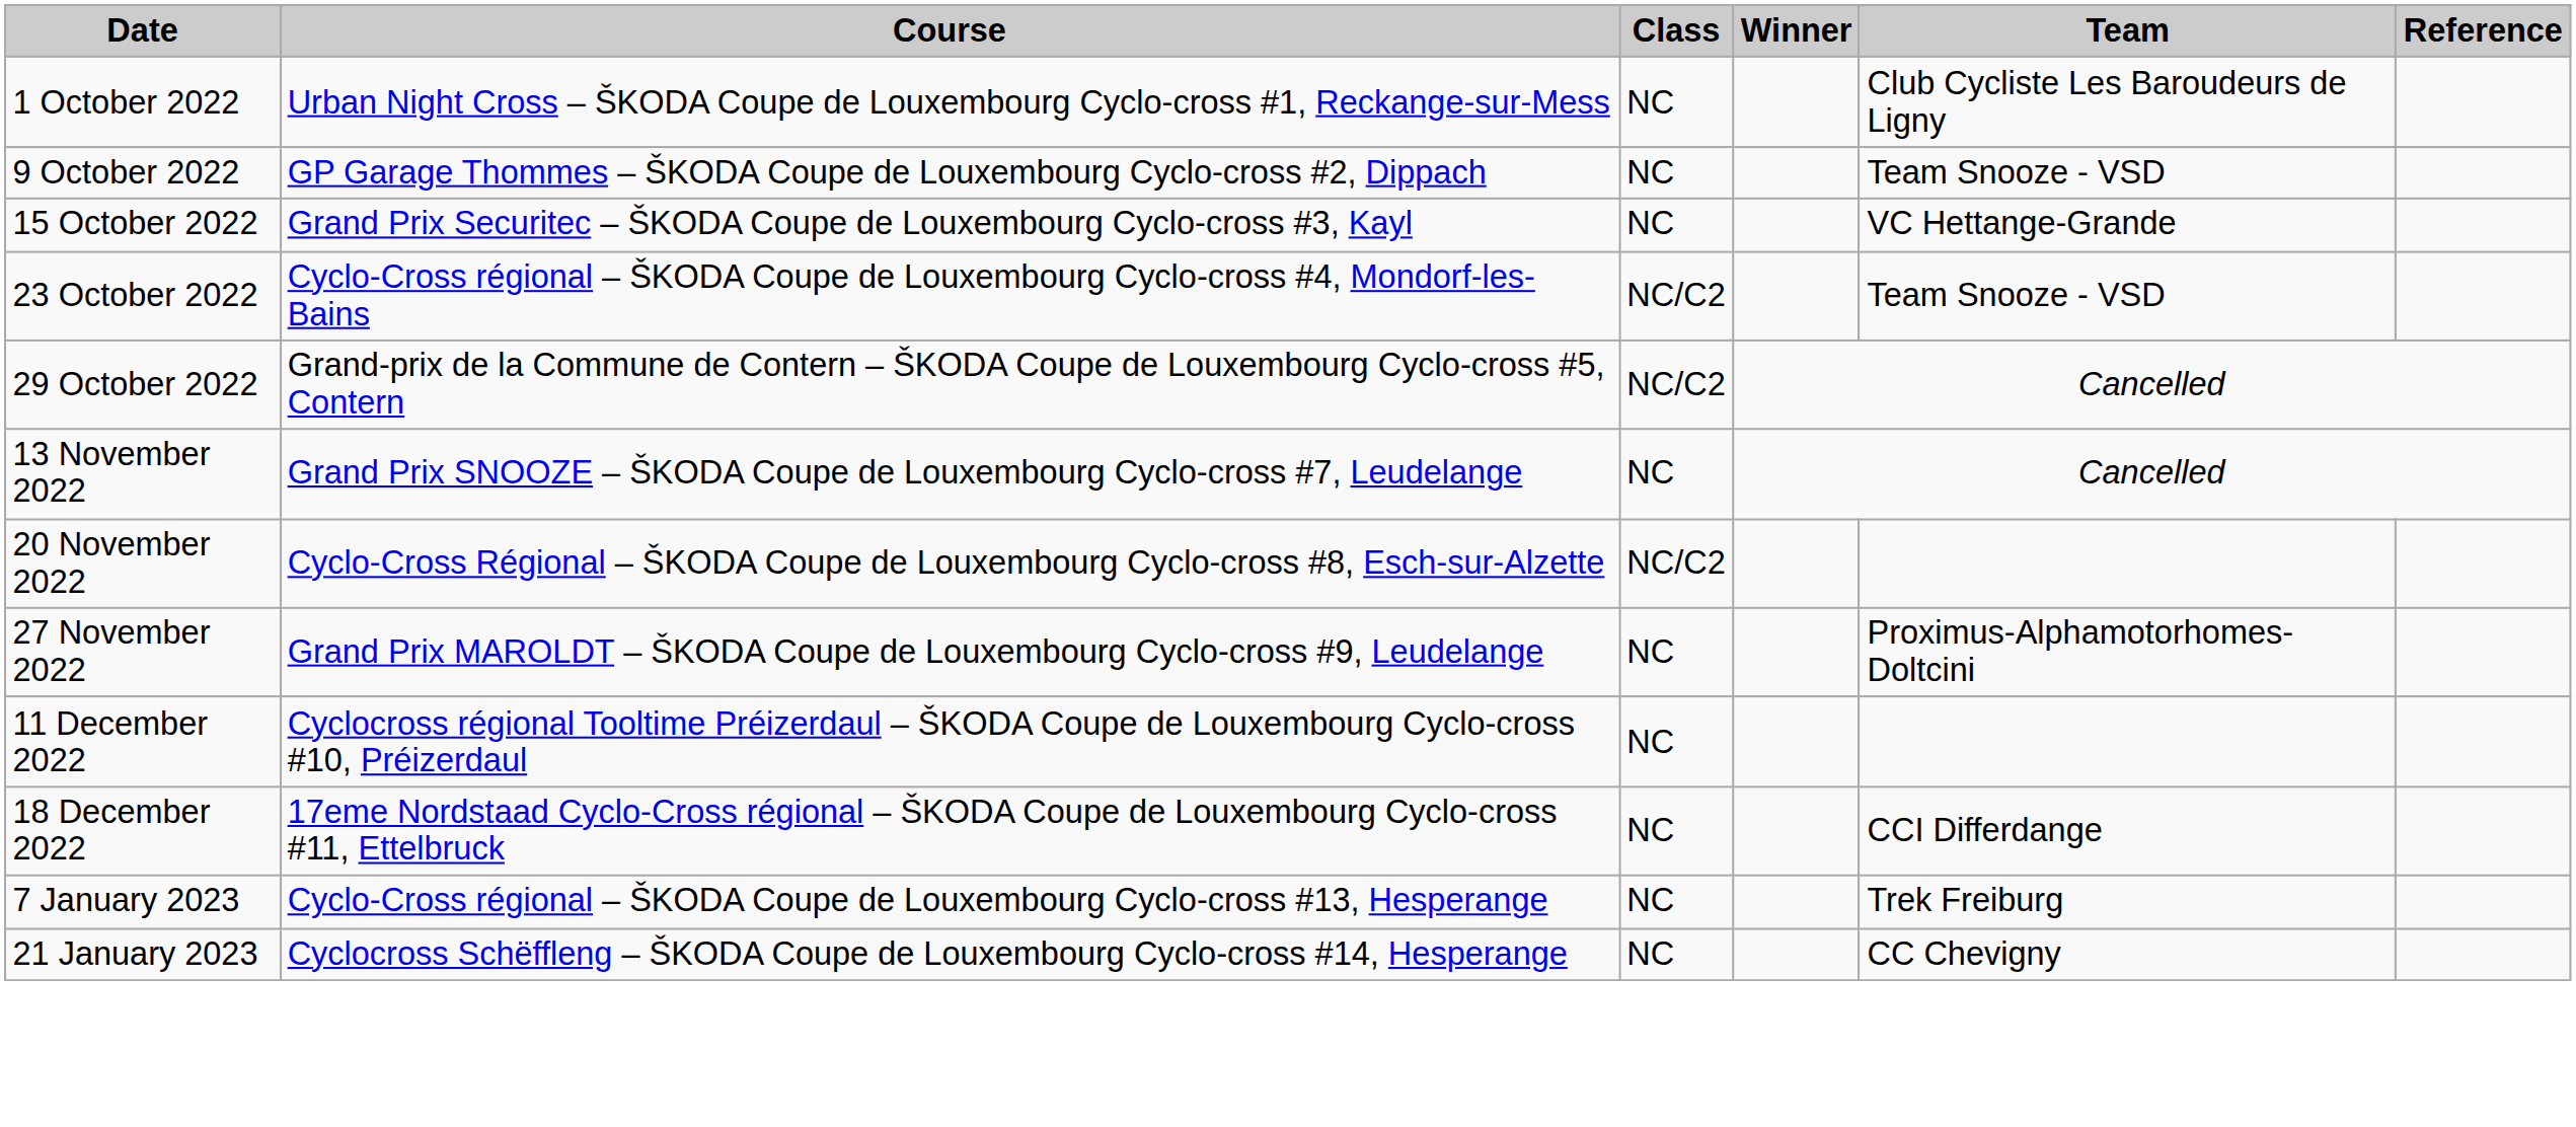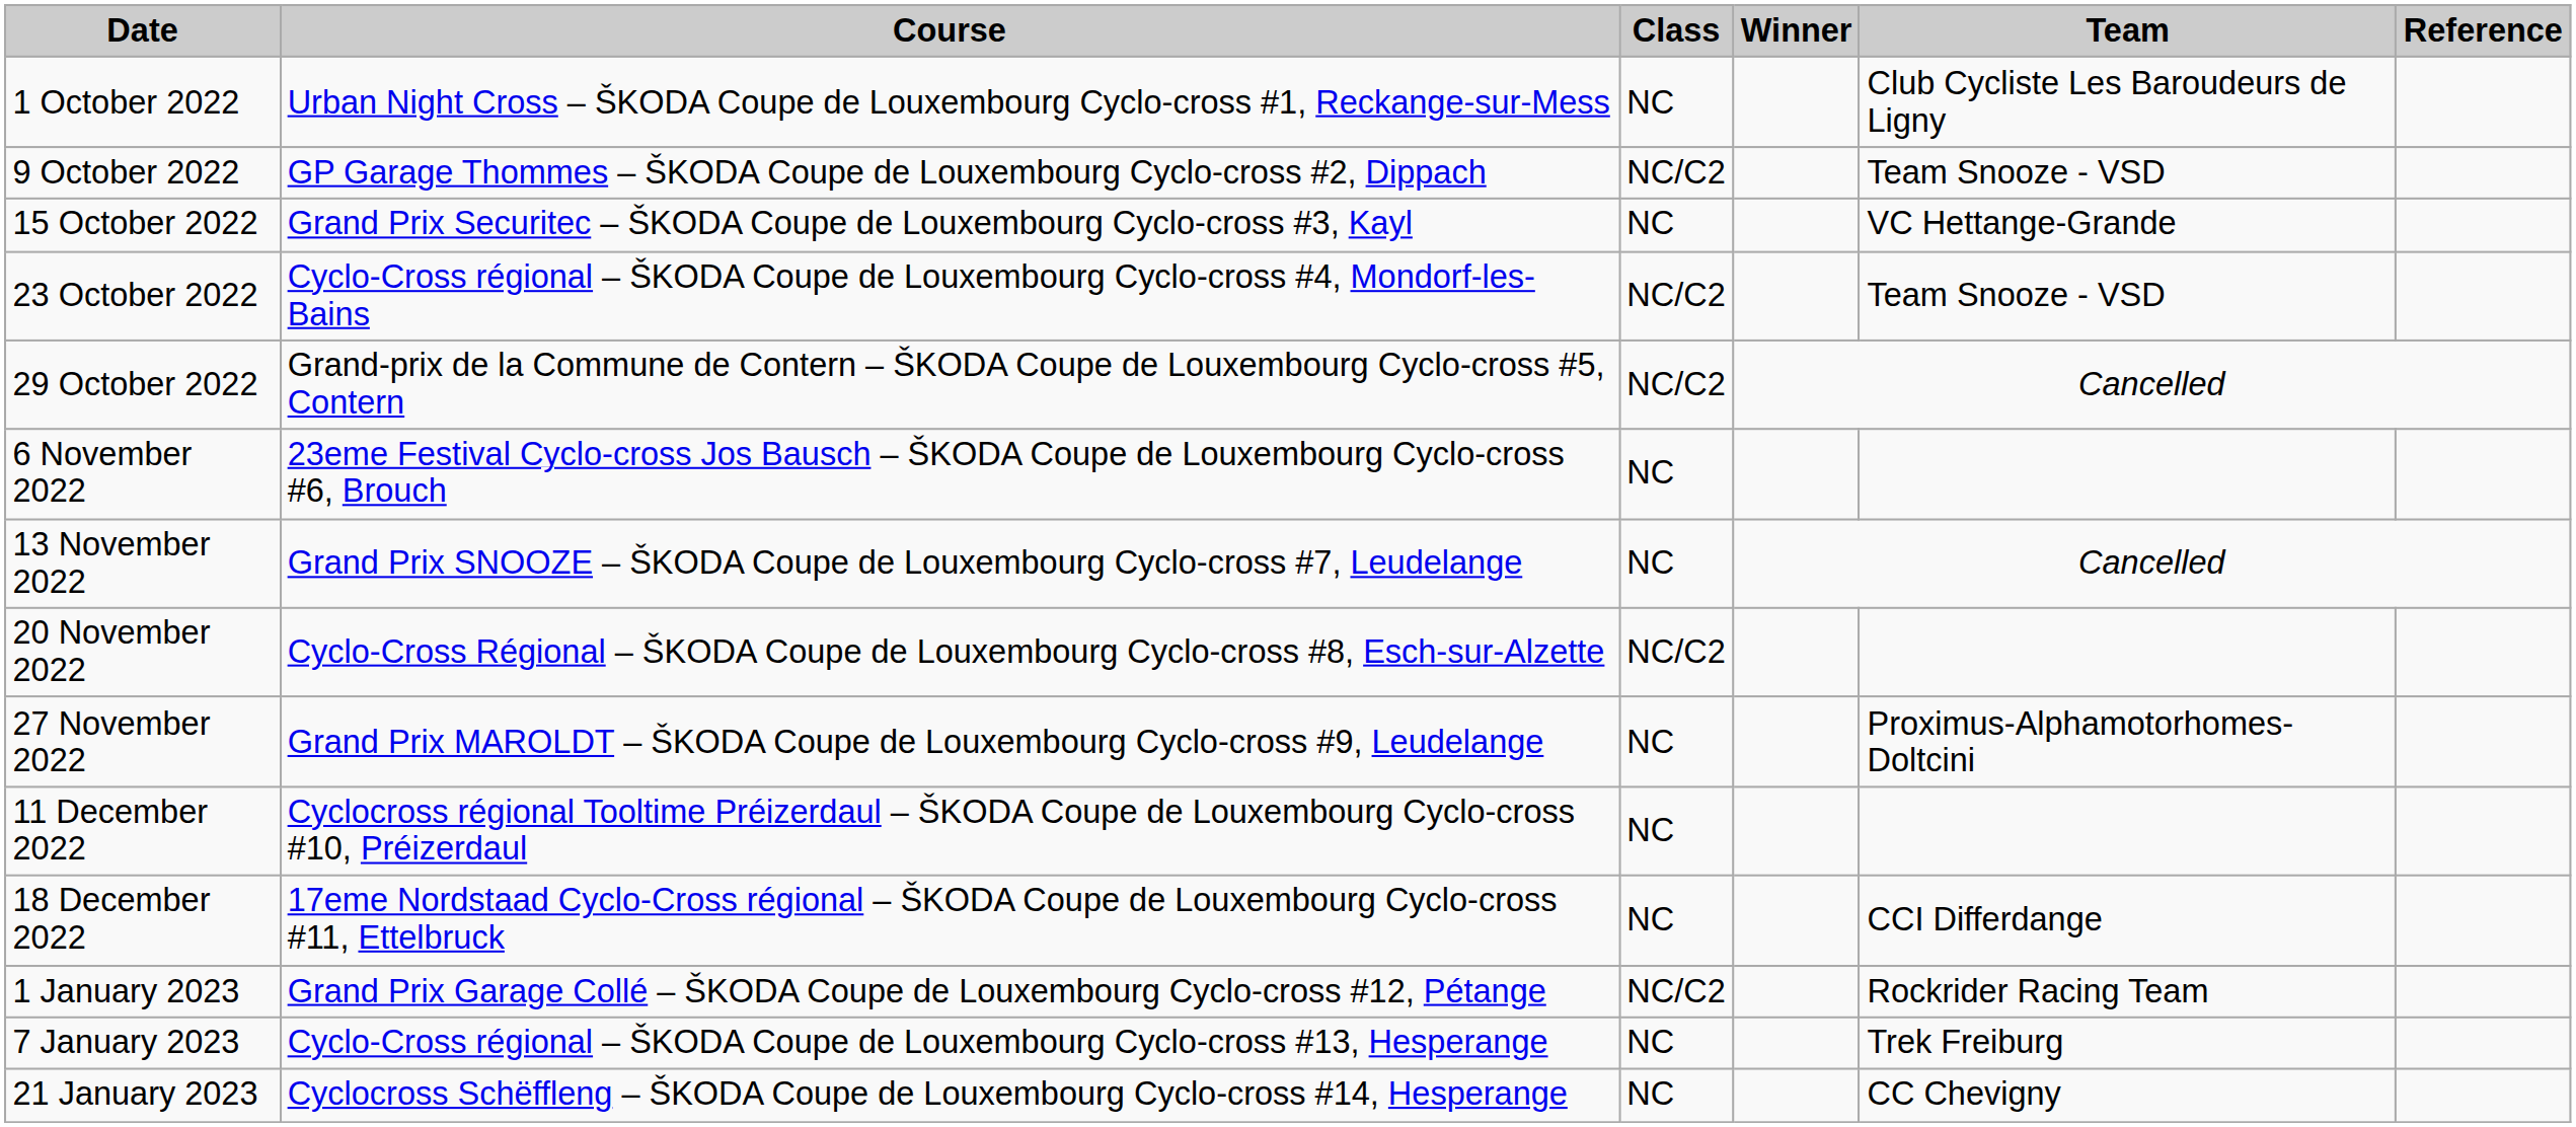 <table class="wikitable sortable alternance ">
 <tr>
 <th scope="col" style="background-color:#CCCCCC;">Date</th>
 <th scope="col" style="background-color:#CCCCCC;">Course</th>
 <th scope="col" style="background-color:#CCCCCC;">Class</th>
 <th scope="col" style="background-color:#CCCCCC;">Winner</th>
 <th scope="col" style="background-color:#CCCCCC;">Team</th>
 <th scope="col" style="background-color:#CCCCCC;">Reference</th>
 </tr>
 <tr>
 <td>1 October 2022</td>
 <td> <a href='#'>Urban Night Cross</a> – ŠKODA Coupe de Louxembourg Cyclo-cross #1, <a href='#'>Reckange-sur-Mess</a></td>
 <td>NC</td>
 <td></td>
 <td>Club Cycliste Les Baroudeurs de Ligny</td>
 <td></td>
 </tr>
 <tr>
 <td>9 October 2022</td>
 <td> <a href='#'>GP Garage Thommes</a> – ŠKODA Coupe de Louxembourg Cyclo-cross #2, <a href='#'>Dippach</a></td>
-<td>NC</td>
+<td>NC/C2</td>
 <td></td>
 <td>Team Snooze - VSD</td>
 <td></td>
 </tr>
 <tr>
 <td>15 October 2022</td>
 <td> <a href='#'>Grand Prix Securitec</a> – ŠKODA Coupe de Louxembourg Cyclo-cross #3, <a href='#'>Kayl</a></td>
 <td>NC</td>
 <td></td>
 <td>VC Hettange-Grande</td>
 <td></td>
 </tr>
 <tr>
 <td>23 October 2022</td>
 <td> <a href='#'>Cyclo-Cross régional</a> – ŠKODA Coupe de Louxembourg Cyclo-cross #4, <a href='#'>Mondorf-les-Bains</a></td>
 <td>NC/C2</td>
 <td></td>
 <td>Team Snooze - VSD</td>
 <td></td>
 </tr>
 <tr>
 <td>29 October 2022</td>
 <td> Grand-prix de la Commune de Contern – ŠKODA Coupe de Louxembourg Cyclo-cross #5, <a href='#'>Contern</a></td>
 <td>NC/C2</td>
 <td colspan="3" align="center"><em>Cancelled</em></td>
+</tr>
+<tr>
+<td>6 November 2022</td>
+<td> <a href='#'>23eme Festival Cyclo-cross Jos Bausch</a> – ŠKODA Coupe de Louxembourg Cyclo-cross #6, <a href='#'>Brouch</a></td>
+<td>NC</td>
+<td></td>
+<td></td>
+<td></td>
 </tr>
 <tr>
 <td>13 November 2022</td>
 <td> <a href='#'>Grand Prix SNOOZE</a> – ŠKODA Coupe de Louxembourg Cyclo-cross #7, <a href='#'>Leudelange</a></td>
 <td>NC</td>
 <td colspan="3" align="center"><em>Cancelled</em></td>
 </tr>
 <tr>
 <td>20 November 2022</td>
 <td> <a href='#'>Cyclo-Cross Régional</a>  – ŠKODA Coupe de Louxembourg Cyclo-cross #8, <a href='#'>Esch-sur-Alzette</a></td>
 <td>NC/C2</td>
 <td></td>
 <td></td>
 <td></td>
 </tr>
 <tr>
 <td>27 November 2022</td>
 <td> <a href='#'>Grand Prix MAROLDT</a> – ŠKODA Coupe de Louxembourg Cyclo-cross #9, <a href='#'>Leudelange</a></td>
 <td>NC</td>
 <td></td>
 <td>Proximus-Alphamotorhomes-Doltcini</td>
 <td></td>
 </tr>
 <tr>
 <td>11 December 2022</td>
 <td> <a href='#'>Cyclocross régional Tooltime Préizerdaul</a> – ŠKODA Coupe de Louxembourg Cyclo-cross #10, <a href='#'>Préizerdaul</a></td>
 <td>NC</td>
 <td></td>
 <td></td>
 <td></td>
 </tr>
 <tr>
 <td>18 December 2022</td>
 <td> <a href='#'>17eme Nordstaad Cyclo-Cross régional</a> – ŠKODA Coupe de Louxembourg Cyclo-cross #11, <a href='#'>Ettelbruck</a></td>
 <td>NC</td>
 <td></td>
 <td>CCI Differdange</td>
 <td></td>
 </tr>
 <tr>
+<td>1 January 2023</td>
+<td> <a href='#'>Grand Prix Garage Collé</a> – ŠKODA Coupe de Louxembourg Cyclo-cross #12, <a href='#'>Pétange</a></td>
+<td>NC/C2</td>
+<td></td>
+<td>Rockrider Racing Team</td>
+<td></td>
+</tr>
+<tr>
 <td>7 January 2023</td>
 <td> <a href='#'>Cyclo-Cross régional</a> – ŠKODA Coupe de Louxembourg Cyclo-cross #13, <a href='#'>Hesperange</a></td>
 <td>NC</td>
 <td></td>
 <td>Trek Freiburg</td>
 <td></td>
 </tr>
 <tr>
 <td>21 January 2023</td>
 <td> <a href='#'>Cyclocross Schëffleng</a> – ŠKODA Coupe de Louxembourg Cyclo-cross #14, <a href='#'>Hesperange</a></td>
 <td>NC</td>
 <td></td>
 <td>CC Chevigny</td>
 <td></td>
 </tr>
 </table>
